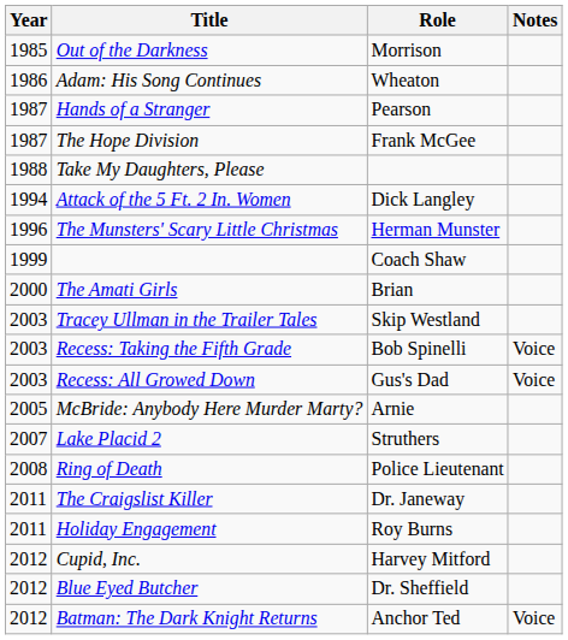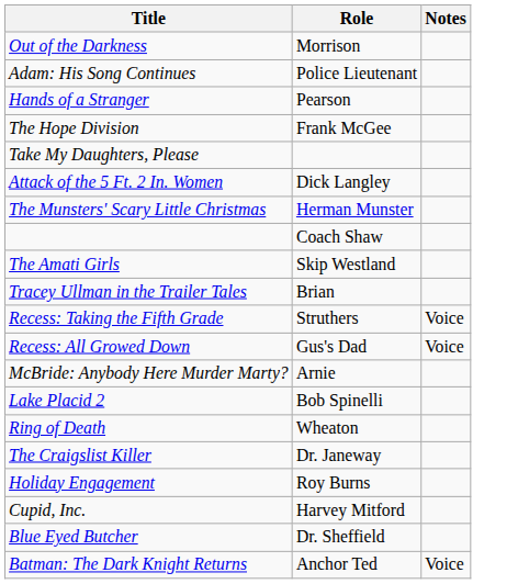 <table class="wikitable">
 <tr>
-<th>Year</th>
 <th>Title</th>
 <th>Role</th>
 <th>Notes</th>
 </tr>
 <tr>
-<td>1985</td>
 <td><em><a href='#'>Out of the Darkness</a></em></td>
 <td>Morrison</td>
 <td></td>
 </tr>
 <tr>
-<td>1986</td>
 <td><em>Adam: His Song Continues</em></td>
-<td>Wheaton</td>
+<td>Police Lieutenant</td>
 <td></td>
 </tr>
 <tr>
-<td>1987</td>
 <td><em><a href='#'>Hands of a Stranger</a></em></td>
 <td>Pearson</td>
 <td></td>
 </tr>
 <tr>
-<td>1987</td>
 <td><em>The Hope Division</em></td>
 <td>Frank McGee</td>
 <td></td>
 </tr>
 <tr>
-<td>1988</td>
 <td><em>Take My Daughters, Please</em></td>
 <td></td>
 <td></td>
 </tr>
 <tr>
-<td>1994</td>
 <td><em><a href='#'>Attack of the 5 Ft. 2 In. Women</a></em></td>
 <td>Dick Langley</td>
 <td></td>
 </tr>
 <tr>
-<td>1996</td>
 <td><em><a href='#'>The Munsters' Scary Little Christmas</a></em></td>
 <td><a href='#'>Herman Munster</a></td>
 <td></td>
 </tr>
 <tr>
-<td>1999</td>
 <td><em></em></td>
 <td>Coach Shaw</td>
 <td></td>
 </tr>
 <tr>
-<td>2000</td>
 <td><em><a href='#'>The Amati Girls</a></em></td>
+<td>Skip Westland</td>
+<td></td>
+</tr>
+<tr>
+<td><em><a href='#'>Tracey Ullman in the Trailer Tales</a></em></td>
 <td>Brian</td>
 <td></td>
 </tr>
 <tr>
-<td>2003</td>
-<td><em><a href='#'>Tracey Ullman in the Trailer Tales</a></em></td>
-<td>Skip Westland</td>
-<td></td>
-</tr>
-<tr>
-<td>2003</td>
 <td><em><a href='#'>Recess: Taking the Fifth Grade</a></em></td>
-<td>Bob Spinelli</td>
+<td>Struthers</td>
 <td>Voice</td>
 </tr>
 <tr>
-<td>2003</td>
 <td><em><a href='#'>Recess: All Growed Down</a></em></td>
 <td>Gus's Dad</td>
 <td>Voice</td>
 </tr>
 <tr>
-<td>2005</td>
 <td><em>McBride: Anybody Here Murder Marty?</em></td>
 <td>Arnie</td>
 <td></td>
 </tr>
 <tr>
-<td>2007</td>
 <td><em><a href='#'>Lake Placid 2</a></em></td>
-<td>Struthers</td>
+<td>Bob Spinelli</td>
 <td></td>
 </tr>
 <tr>
-<td>2008</td>
 <td><em><a href='#'>Ring of Death</a></em></td>
-<td>Police Lieutenant</td>
+<td>Wheaton</td>
 <td></td>
 </tr>
 <tr>
-<td>2011</td>
 <td><em><a href='#'>The Craigslist Killer</a></em></td>
 <td>Dr. Janeway</td>
 <td></td>
 </tr>
 <tr>
-<td>2011</td>
 <td><em><a href='#'>Holiday Engagement</a></em></td>
 <td>Roy Burns</td>
 <td></td>
 </tr>
 <tr>
-<td>2012</td>
 <td><em>Cupid, Inc.</em></td>
 <td>Harvey Mitford</td>
 <td></td>
 </tr>
 <tr>
-<td>2012</td>
 <td><em><a href='#'>Blue Eyed Butcher</a></em></td>
 <td>Dr. Sheffield</td>
 <td></td>
 </tr>
 <tr>
-<td>2012</td>
 <td><em><a href='#'>Batman: The Dark Knight Returns</a></em></td>
 <td>Anchor Ted</td>
 <td>Voice</td>
 </tr>
 </table>
